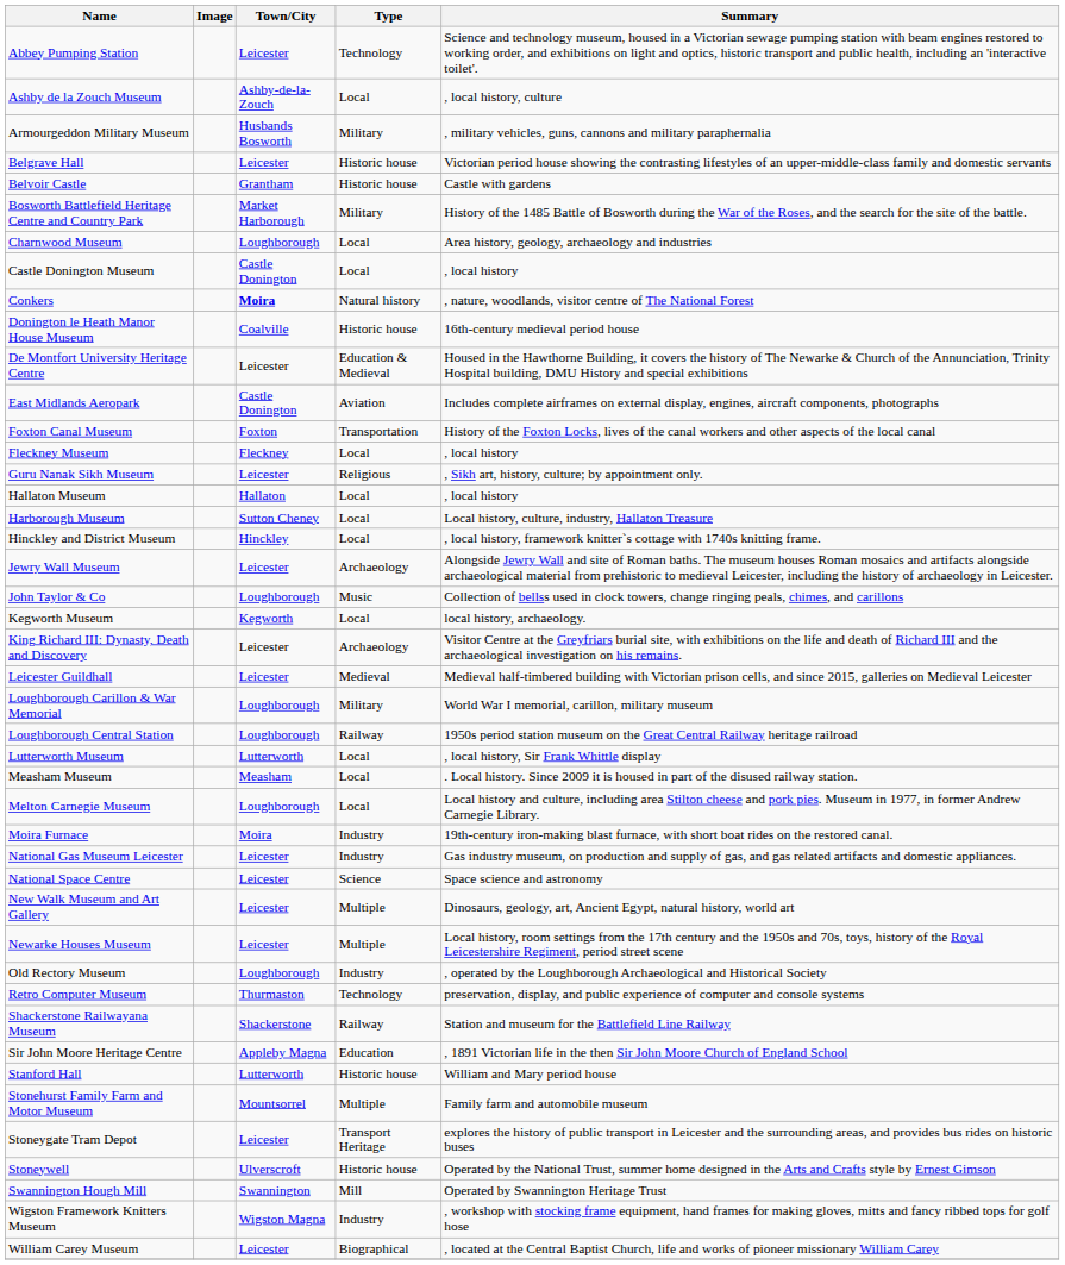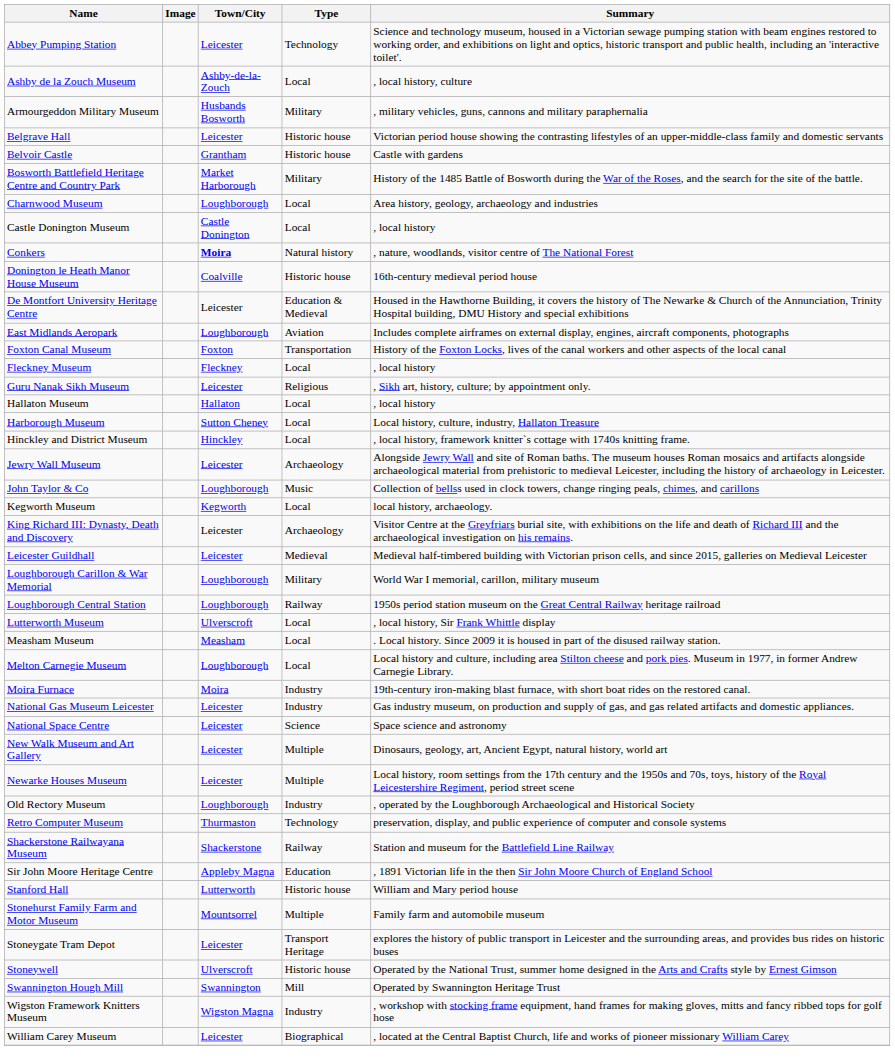 <table class="wikitable sortable">
 <tr>
 <th scope="col">Name</th>
 <th scope="col">Image</th>
 <th scope="col">Town/City</th>
 <th scope="col">Type</th>
 <th scope="col">Summary</th>
 </tr>
 <tr>
 <td><a href='#'>Abbey Pumping Station</a></td>
 <td></td>
 <td><a href='#'>Leicester</a></td>
 <td>Technology</td>
 <td>Science and technology museum, housed in a Victorian sewage pumping station with beam engines restored to working order, and exhibitions on light and optics, historic transport and public health, including an 'interactive toilet'.</td>
 </tr>
 <tr>
 <td><a href='#'>Ashby de la Zouch Museum</a></td>
 <td></td>
 <td><a href='#'>Ashby-de-la-Zouch</a></td>
 <td>Local</td>
 <td>, local history, culture</td>
 </tr>
 <tr>
 <td>Armourgeddon Military Museum</td>
 <td></td>
 <td><a href='#'>Husbands Bosworth</a></td>
 <td>Military</td>
 <td>, military vehicles, guns, cannons and military paraphernalia</td>
 </tr>
 <tr>
 <td><a href='#'>Belgrave Hall</a></td>
 <td></td>
 <td><a href='#'>Leicester</a></td>
 <td>Historic house</td>
 <td>Victorian period house showing the contrasting lifestyles of an upper-middle-class family and domestic servants</td>
 </tr>
 <tr>
 <td><a href='#'>Belvoir Castle</a></td>
 <td></td>
 <td><a href='#'>Grantham</a></td>
 <td>Historic house</td>
 <td>Castle with gardens</td>
 </tr>
 <tr>
 <td><a href='#'>Bosworth Battlefield Heritage Centre and Country Park</a></td>
 <td></td>
 <td><a href='#'>Market Harborough</a></td>
 <td>Military</td>
 <td>History of the 1485 Battle of Bosworth during the <a href='#'>War of the Roses</a>, and the search for the site of the battle.</td>
 </tr>
 <tr>
 <td><a href='#'>Charnwood Museum</a></td>
 <td></td>
 <td><a href='#'>Loughborough</a></td>
 <td>Local</td>
 <td>Area history, geology, archaeology and industries</td>
 </tr>
 <tr>
 <td>Castle Donington Museum</td>
 <td></td>
 <td><a href='#'>Castle Donington</a></td>
 <td>Local</td>
 <td>, local history</td>
 </tr>
 <tr>
 <td><a href='#'>Conkers</a></td>
 <td></td>
 <td><strong><a href='#'>Moira</a></strong></td>
 <td>Natural history</td>
 <td>, nature, woodlands, visitor centre of <a href='#'>The National Forest</a></td>
 </tr>
 <tr>
 <td><a href='#'>Donington le Heath Manor House Museum</a></td>
 <td></td>
 <td><a href='#'>Coalville</a></td>
 <td>Historic house</td>
 <td>16th-century medieval period house</td>
 </tr>
 <tr>
 <td><a href='#'>De Montfort University Heritage Centre</a></td>
 <td></td>
 <td>Leicester</td>
 <td>Education & Medieval</td>
 <td>Housed in the Hawthorne Building, it covers the history of The Newarke & Church of the Annunciation, Trinity Hospital building, DMU History and special exhibitions</td>
 </tr>
 <tr>
 <td><a href='#'>East Midlands Aeropark</a></td>
 <td></td>
-<td><a href='#'>Castle Donington</a></td>
+<td><a href='#'>Loughborough</a></td>
 <td>Aviation</td>
 <td>Includes complete airframes on external display, engines, aircraft components, photographs</td>
 </tr>
 <tr>
 <td><a href='#'>Foxton Canal Museum</a></td>
 <td></td>
 <td><a href='#'>Foxton</a></td>
 <td>Transportation</td>
 <td>History of the <a href='#'>Foxton Locks</a>, lives of the canal workers and other aspects of the local canal</td>
 </tr>
 <tr>
 <td><a href='#'>Fleckney Museum</a></td>
 <td></td>
 <td><a href='#'>Fleckney</a></td>
 <td>Local</td>
 <td>, local history</td>
 </tr>
 <tr>
 <td><a href='#'>Guru Nanak Sikh Museum</a></td>
 <td></td>
 <td><a href='#'>Leicester</a></td>
 <td>Religious</td>
 <td>, <a href='#'>Sikh</a> art, history, culture; by appointment only.</td>
 </tr>
 <tr>
 <td>Hallaton Museum</td>
 <td></td>
 <td><a href='#'>Hallaton</a></td>
 <td>Local</td>
 <td>, local history</td>
 </tr>
 <tr>
 <td><a href='#'>Harborough Museum</a></td>
 <td></td>
 <td><a href='#'>Sutton Cheney</a></td>
 <td>Local</td>
 <td>Local history, culture, industry, <a href='#'>Hallaton Treasure</a></td>
 </tr>
 <tr>
 <td>Hinckley and District Museum</td>
 <td></td>
 <td><a href='#'>Hinckley</a></td>
 <td>Local</td>
 <td>, local history, framework knitter`s cottage with 1740s knitting frame.</td>
 </tr>
 <tr>
 <td><a href='#'>Jewry Wall Museum</a></td>
 <td></td>
 <td><a href='#'>Leicester</a></td>
 <td>Archaeology</td>
 <td>Alongside <a href='#'>Jewry Wall</a> and site of Roman baths. The museum houses Roman mosaics and artifacts alongside archaeological material from prehistoric to medieval Leicester, including the history of archaeology in Leicester.</td>
 </tr>
 <tr>
 <td><a href='#'>John Taylor & Co</a></td>
 <td></td>
 <td><a href='#'>Loughborough</a></td>
 <td>Music</td>
 <td>Collection of <a href='#'>bells</a>s used in clock towers, change ringing peals, <a href='#'>chimes</a>, and <a href='#'>carillons</a></td>
 </tr>
 <tr>
 <td>Kegworth Museum</td>
 <td></td>
 <td><a href='#'>Kegworth</a></td>
 <td>Local</td>
 <td>local history, archaeology.</td>
 </tr>
 <tr>
 <td><a href='#'>King Richard III: Dynasty, Death and Discovery</a></td>
 <td></td>
 <td>Leicester</td>
 <td>Archaeology</td>
 <td>Visitor Centre at the <a href='#'>Greyfriars</a> burial site, with exhibitions on the life and death of <a href='#'>Richard III</a> and the archaeological investigation on <a href='#'>his remains</a>.</td>
 </tr>
 <tr>
 <td><a href='#'>Leicester Guildhall</a></td>
 <td></td>
 <td><a href='#'>Leicester</a></td>
 <td>Medieval</td>
 <td>Medieval half-timbered building with Victorian prison cells, and since 2015, galleries on Medieval Leicester</td>
 </tr>
 <tr>
 <td><a href='#'>Loughborough Carillon & War Memorial</a></td>
 <td></td>
 <td><a href='#'>Loughborough</a></td>
 <td>Military</td>
 <td>World War I memorial, carillon, military museum</td>
 </tr>
 <tr>
 <td><a href='#'>Loughborough Central Station</a></td>
 <td></td>
 <td><a href='#'>Loughborough</a></td>
 <td>Railway</td>
 <td>1950s period station museum on the <a href='#'>Great Central Railway</a> heritage railroad</td>
 </tr>
 <tr>
 <td><a href='#'>Lutterworth Museum</a></td>
 <td></td>
-<td><a href='#'>Lutterworth</a></td>
+<td><a href='#'>Ulverscroft</a></td>
 <td>Local</td>
 <td>, local history, Sir <a href='#'>Frank Whittle</a> display</td>
 </tr>
 <tr>
 <td>Measham Museum</td>
 <td></td>
 <td><a href='#'>Measham</a></td>
 <td>Local</td>
 <td>. Local history. Since 2009 it is housed in part of the disused railway station.</td>
 </tr>
 <tr>
 <td><a href='#'>Melton Carnegie Museum</a></td>
 <td></td>
 <td><a href='#'>Loughborough</a></td>
 <td>Local</td>
 <td>Local history and culture, including area <a href='#'>Stilton cheese</a> and <a href='#'>pork pies</a>. Museum in 1977, in former Andrew Carnegie Library.</td>
 </tr>
 <tr>
 <td><a href='#'>Moira Furnace</a></td>
 <td></td>
 <td><a href='#'>Moira</a></td>
 <td>Industry</td>
 <td>19th-century iron-making blast furnace, with short boat rides on the restored canal.</td>
 </tr>
 <tr>
 <td><a href='#'>National Gas Museum Leicester</a></td>
 <td></td>
 <td><a href='#'>Leicester</a></td>
 <td>Industry</td>
 <td>Gas industry museum, on production and supply of gas, and gas related artifacts and domestic appliances.</td>
 </tr>
 <tr>
 <td><a href='#'>National Space Centre</a></td>
 <td></td>
 <td><a href='#'>Leicester</a></td>
 <td>Science</td>
 <td>Space science and astronomy</td>
 </tr>
 <tr>
 <td><a href='#'>New Walk Museum and Art Gallery</a></td>
 <td></td>
 <td><a href='#'>Leicester</a></td>
 <td>Multiple</td>
 <td>Dinosaurs, geology, art, Ancient Egypt, natural history, world art</td>
 </tr>
 <tr>
 <td><a href='#'>Newarke Houses Museum</a></td>
 <td></td>
 <td><a href='#'>Leicester</a></td>
 <td>Multiple</td>
 <td>Local history, room settings from the 17th century and the 1950s and 70s, toys, history of the <a href='#'>Royal Leicestershire Regiment</a>, period street scene</td>
 </tr>
 <tr>
 <td>Old Rectory Museum</td>
 <td></td>
 <td><a href='#'>Loughborough</a></td>
 <td>Industry</td>
 <td>, operated by the Loughborough Archaeological and Historical Society</td>
 </tr>
 <tr>
 <td><a href='#'>Retro Computer Museum</a></td>
 <td></td>
 <td><a href='#'>Thurmaston</a></td>
 <td>Technology</td>
 <td>preservation, display, and public experience of computer and console systems</td>
 </tr>
 <tr>
 <td><a href='#'>Shackerstone Railwayana Museum</a></td>
 <td></td>
 <td><a href='#'>Shackerstone</a></td>
 <td>Railway</td>
 <td>Station and museum for the <a href='#'>Battlefield Line Railway</a></td>
 </tr>
 <tr>
 <td Sir John Moore Church of England Primary School>Sir John Moore Heritage Centre</td>
 <td></td>
 <td><a href='#'>Appleby Magna</a></td>
 <td>Education</td>
 <td>, 1891 Victorian life in the then <a href='#'>Sir John Moore Church of England School</a></td>
 </tr>
 <tr>
 <td><a href='#'>Stanford Hall</a></td>
 <td></td>
 <td><a href='#'>Lutterworth</a></td>
 <td>Historic house</td>
 <td>William and Mary period house</td>
 </tr>
 <tr>
 <td><a href='#'>Stonehurst Family Farm and Motor Museum</a></td>
 <td></td>
 <td><a href='#'>Mountsorrel</a></td>
 <td>Multiple</td>
 <td>Family farm and automobile museum</td>
 </tr>
 <tr>
 <td>Stoneygate Tram Depot</td>
 <td></td>
 <td><a href='#'>Leicester</a></td>
 <td>Transport Heritage</td>
 <td> explores the history of public transport in Leicester and the surrounding areas, and provides bus rides on historic buses</td>
 </tr>
 <tr>
 <td><a href='#'>Stoneywell</a></td>
 <td></td>
 <td><a href='#'>Ulverscroft</a></td>
 <td>Historic house</td>
 <td>Operated by the National Trust, summer home designed in the <a href='#'>Arts and Crafts</a> style by <a href='#'>Ernest Gimson</a></td>
 </tr>
 <tr>
 <td><a href='#'>Swannington Hough Mill</a></td>
 <td></td>
 <td><a href='#'>Swannington</a></td>
 <td>Mill</td>
 <td>Operated by Swannington Heritage Trust</td>
 </tr>
 <tr>
 <td>Wigston Framework Knitters Museum</td>
 <td></td>
 <td><a href='#'>Wigston Magna</a></td>
 <td>Industry</td>
 <td>, workshop with <a href='#'>stocking frame</a> equipment, hand frames for making gloves, mitts and fancy ribbed tops for golf hose</td>
 </tr>
 <tr>
 <td>William Carey Museum</td>
 <td></td>
 <td><a href='#'>Leicester</a></td>
 <td>Biographical</td>
 <td>, located at the Central Baptist Church, life and works of pioneer missionary <a href='#'>William Carey</a></td>
 </tr>
 <tr>
 </tr>
 </table>
